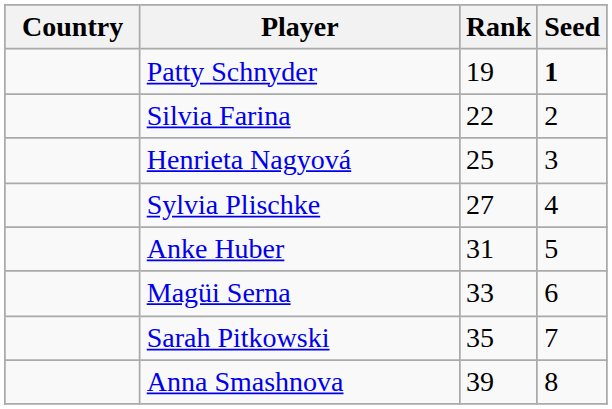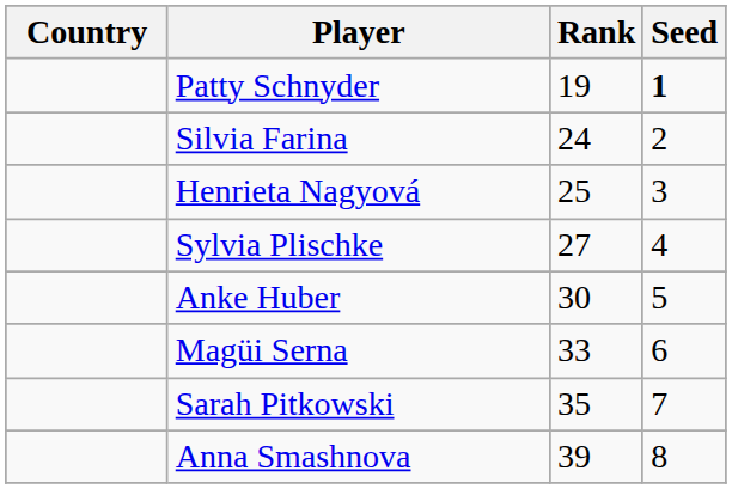 <table class="sortable wikitable">
 <tr>
 <th width="70">Country</th>
 <th width="175">Player</th>
 <th>Rank</th>
 <th>Seed</th>
 </tr>
 <tr>
 <td></td>
 <td><a href='#'>Patty Schnyder</a></td>
 <td>19</td>
 <td><strong>1</strong></td>
 </tr>
 <tr>
 <td></td>
 <td><a href='#'>Silvia Farina</a></td>
-<td>22</td>
+<td>24</td>
 <td>2</td>
 </tr>
 <tr>
 <td></td>
 <td><a href='#'>Henrieta Nagyová</a></td>
 <td>25</td>
 <td>3</td>
 </tr>
 <tr>
 <td></td>
 <td><a href='#'>Sylvia Plischke</a></td>
 <td>27</td>
 <td>4</td>
 </tr>
 <tr>
 <td></td>
 <td><a href='#'>Anke Huber</a></td>
-<td>31</td>
+<td>30</td>
 <td>5</td>
 </tr>
 <tr>
 <td></td>
 <td><a href='#'>Magüi Serna</a></td>
 <td>33</td>
 <td>6</td>
 </tr>
 <tr>
 <td></td>
 <td><a href='#'>Sarah Pitkowski</a></td>
 <td>35</td>
 <td>7</td>
 </tr>
 <tr>
 <td></td>
 <td><a href='#'>Anna Smashnova</a></td>
 <td>39</td>
 <td>8</td>
 </tr>
 </table>
